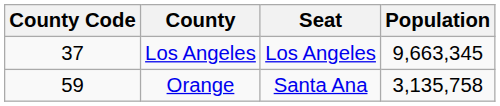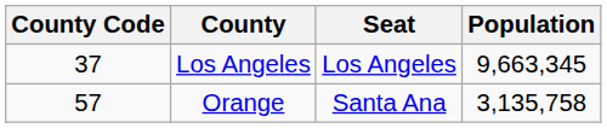 <table class="wikitable sortable" style="text-align:center;">
 <tr>
 <th> County Code</th>
 <th>County</th>
 <th>Seat</th>
 <th>Population</th>
 </tr>
 <tr>
 <td>37</td>
 <td><a href='#'>Los Angeles</a></td>
 <td><a href='#'>Los Angeles</a></td>
 <td>9,663,345</td>
 </tr>
 <tr>
-<td>59</td>
+<td>57</td>
 <td><a href='#'>Orange</a></td>
 <td><a href='#'>Santa Ana</a></td>
 <td>3,135,758</td>
 </tr>
 </table>
